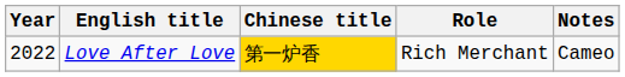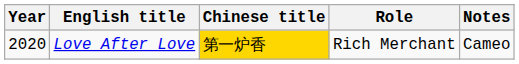 <table class="wikitable sortable">
 <tr>
 <th>Year</th>
 <th>English title</th>
 <th>Chinese title</th>
 <th>Role</th>
 <th class="unsortable">Notes</th>
 </tr>
 <tr>
-<td>2022</td>
+<td>2020</td>
 <td><em><a href='#'>Love After Love</a></em></td>
 <td style="background: gold;">第一炉香</td>
 <td>Rich Merchant</td>
 <td>Cameo</td>
 </tr>
 </table>
